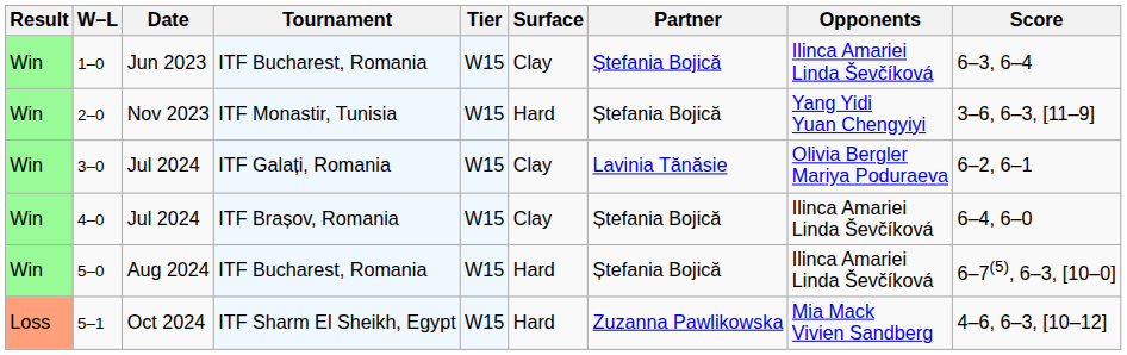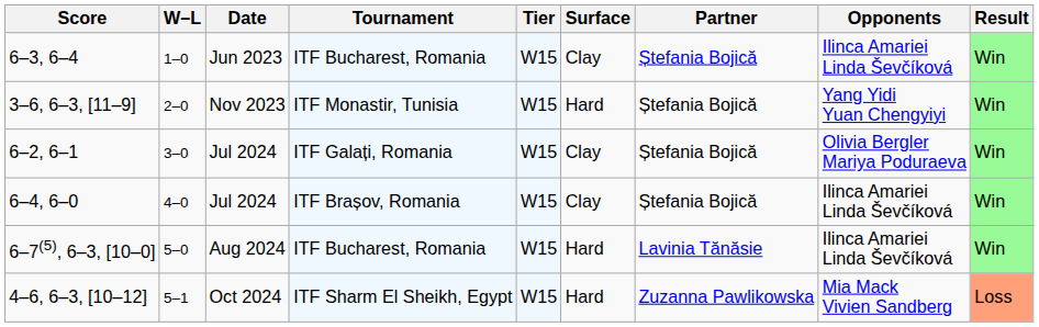 <table class="sortable wikitable">
 <tr>
-<th>Result</th>
+<th class=unsortable>Score</th>
 <th class="unsortable">W–L</th>
 <th>Date</th>
 <th>Tournament</th>
 <th>Tier</th>
 <th>Surface</th>
 <th>Partner</th>
 <th>Opponents</th>
-<th class=unsortable>Score</th>
+<th>Result</th>
 </tr>
 <tr>
-<td bgcolor=98FB98>Win</td>
+<td>6–3, 6–4</td>
 <td><small>1–0</small></td>
 <td>Jun 2023</td>
 <td style="background:#f0f8ff;">ITF Bucharest, Romania</td>
 <td style="background:#f0f8ff;">W15</td>
 <td>Clay</td>
 <td> <a href='#'>Ștefania Bojică</a></td>
 <td> <a href='#'>Ilinca Amariei</a> <br>  <a href='#'>Linda Ševčíková</a></td>
-<td>6–3, 6–4</td>
+<td bgcolor=98FB98>Win</td>
 </tr>
 <tr>
-<td bgcolor=98FB98>Win</td>
+<td>3–6, 6–3, [11–9]</td>
 <td><small>2–0</small></td>
 <td>Nov 2023</td>
 <td style="background:#f0f8ff;">ITF Monastir, Tunisia</td>
 <td style="background:#f0f8ff;">W15</td>
 <td>Hard</td>
 <td> Ștefania Bojică</td>
 <td> <a href='#'>Yang Yidi</a> <br>  <a href='#'>Yuan Chengyiyi</a></td>
-<td>3–6, 6–3, [11–9]</td>
+<td bgcolor=98FB98>Win</td>
 </tr>
 <tr>
-<td bgcolor=98FB98>Win</td>
+<td>6–2, 6–1</td>
 <td><small>3–0</small></td>
 <td>Jul 2024</td>
 <td style="background:#f0f8ff;">ITF Galați, Romania</td>
 <td style="background:#f0f8ff;">W15</td>
 <td>Clay</td>
-<td> <a href='#'>Lavinia Tănăsie</a></td>
+<td> Ștefania Bojică</td>
 <td> <a href='#'>Olivia Bergler</a> <br>  <a href='#'>Mariya Poduraeva</a></td>
-<td>6–2, 6–1</td>
+<td bgcolor=98FB98>Win</td>
 </tr>
 <tr>
-<td bgcolor=98FB98>Win</td>
+<td>6–4, 6–0</td>
 <td><small>4–0</small></td>
 <td>Jul 2024</td>
 <td style="background:#f0f8ff;">ITF Brașov, Romania</td>
 <td style="background:#f0f8ff;">W15</td>
 <td>Clay</td>
 <td> Ștefania Bojică</td>
 <td> Ilinca Amariei <br>  Linda Ševčíková</td>
-<td>6–4, 6–0</td>
+<td bgcolor=98FB98>Win</td>
 </tr>
 <tr>
-<td bgcolor=98FB98>Win</td>
+<td>6–7<sup>(5)</sup>, 6–3, [10–0]</td>
 <td><small>5–0</small></td>
 <td>Aug 2024</td>
 <td style="background:#f0f8ff;">ITF Bucharest, Romania</td>
 <td style="background:#f0f8ff;">W15</td>
 <td>Hard</td>
-<td> Ștefania Bojică</td>
+<td> <a href='#'>Lavinia Tănăsie</a></td>
 <td> Ilinca Amariei <br>  Linda Ševčíková</td>
-<td>6–7<sup>(5)</sup>, 6–3, [10–0]</td>
+<td bgcolor=98FB98>Win</td>
 </tr>
 <tr>
-<td bgcolor=FFA07A>Loss</td>
+<td>4–6, 6–3, [10–12]</td>
 <td><small>5–1</small></td>
 <td>Oct 2024</td>
 <td style="background:#f0f8ff;">ITF Sharm El Sheikh, Egypt</td>
 <td style="background:#f0f8ff;">W15</td>
 <td>Hard</td>
 <td> <a href='#'>Zuzanna Pawlikowska</a></td>
 <td> <a href='#'>Mia Mack</a> <br>  <a href='#'>Vivien Sandberg</a></td>
-<td>4–6, 6–3, [10–12]</td>
+<td bgcolor=FFA07A>Loss</td>
 </tr>
 </table>
